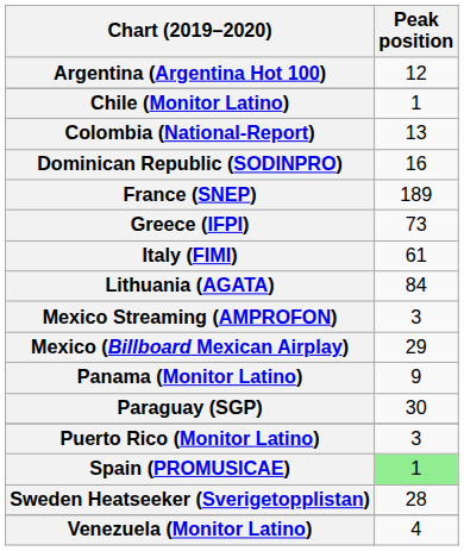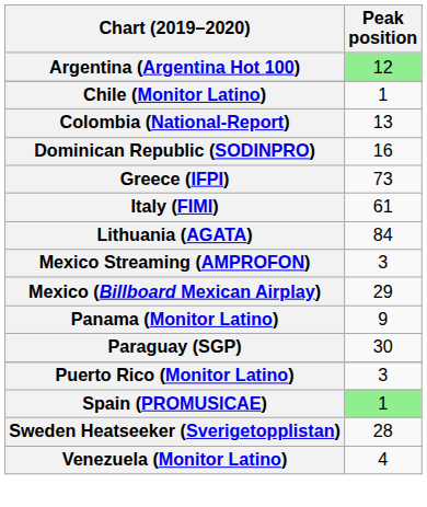 <table class="wikitable sortable plainrowheaders" style="text-align:center">
 <tr>
 <th scope="col">Chart (2019–2020)</th>
 <th scope="col">Peak<br>position</th>
 </tr>
 <tr>
 <th scope="row">Argentina (<a href='#'>Argentina Hot 100</a>)</th>
-<td>12</td>
+<td style="background: lightgreen;">12</td>
 </tr>
 <tr>
 </tr>
 <tr>
 </tr>
 <tr>
 <th scope="row">Chile (<a href='#'>Monitor Latino</a>)</th>
 <td>1</td>
 </tr>
 <tr>
 <th scope="row">Colombia (<a href='#'>National-Report</a>)</th>
 <td>13</td>
 </tr>
 <tr>
 <th scope="row">Dominican Republic (<a href='#'>SODINPRO</a>)</th>
 <td>16</td>
-</tr>
-<tr>
-<th scope="row">France (<a href='#'>SNEP</a>)</th>
-<td>189</td>
 </tr>
 <tr>
 <th scope="row">Greece (<a href='#'>IFPI</a>)</th>
 <td>73</td>
 </tr>
 <tr>
 <th scope="row">Italy (<a href='#'>FIMI</a>)</th>
 <td>61</td>
 </tr>
 <tr>
 <th scope="row">Lithuania (<a href='#'>AGATA</a>)</th>
 <td>84</td>
 </tr>
 <tr>
 <th scope="row">Mexico Streaming (<a href='#'>AMPROFON</a>)</th>
 <td>3</td>
 </tr>
 <tr>
 <th scope="row">Mexico (<a href='#'><em>Billboard</em> Mexican Airplay</a>)</th>
 <td>29</td>
 </tr>
 <tr>
 <th scope="row">Panama (<a href='#'>Monitor Latino</a>)</th>
 <td>9</td>
 </tr>
 <tr>
 <th scope="row">Paraguay (SGP)</th>
 <td>30</td>
 </tr>
 <tr>
 </tr>
 <tr>
 <th scope="row">Puerto Rico (<a href='#'>Monitor Latino</a>)</th>
 <td>3</td>
 </tr>
 <tr>
 <th scope="row">Spain (<a href='#'>PROMUSICAE</a>)</th>
 <td style="background: lightgreen;">1</td>
 </tr>
 <tr>
 <th scope="row">Sweden Heatseeker (<a href='#'>Sverigetopplistan</a>)</th>
 <td>28</td>
 </tr>
 <tr>
 </tr>
 <tr>
 </tr>
 <tr>
 </tr>
 <tr>
 </tr>
 <tr>
 </tr>
 <tr>
 <th scope="row">Venezuela (<a href='#'>Monitor Latino</a>)</th>
 <td>4</td>
 </tr>
 </table>
